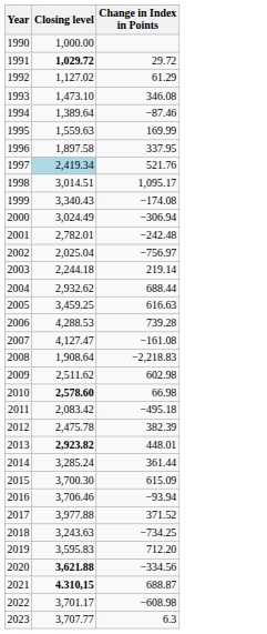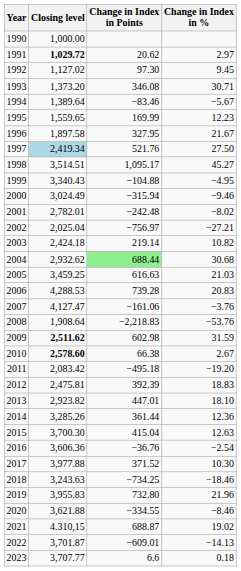 <table class="wikitable sortable" style="text-align:right;">
 <tr>
 <th>Year</th>
 <th>Closing level</th>
 <th>Change in Index<br>in Points</th>
+<th>Change in Index<br>in %</th>
 </tr>
 <tr>
 <td>1990</td>
 <td>1,000.00</td>
 <td></td>
+<td></td>
 </tr>
 <tr>
 <td>1991</td>
 <td><strong>1,029.72</strong></td>
-<td>29.72</td>
+<td>20.62</td>
+<td>2.97</td>
 </tr>
 <tr>
 <td>1992</td>
 <td>1,127.02</td>
-<td>61.29</td>
+<td>97.30</td>
+<td>9.45</td>
 </tr>
 <tr>
 <td>1993</td>
-<td>1,473.10</td>
+<td>1,373.20</td>
 <td>346.08</td>
+<td>30.71</td>
 </tr>
 <tr>
 <td>1994</td>
 <td>1,389.64</td>
-<td>−87.46</td>
+<td>−83.46</td>
+<td>−5.67</td>
 </tr>
 <tr>
 <td>1995</td>
-<td>1,559.63</td>
+<td>1,559.65</td>
 <td>169.99</td>
+<td>12.23</td>
 </tr>
 <tr>
 <td>1996</td>
 <td>1,897.58</td>
-<td>337.95</td>
+<td>327.95</td>
+<td>21.67</td>
 </tr>
 <tr>
 <td>1997</td>
 <td style="background: lightblue;">2,419.34</td>
 <td>521.76</td>
+<td>27.50</td>
 </tr>
 <tr>
 <td>1998</td>
-<td>3,014.51</td>
+<td>3,514.51</td>
 <td>1,095.17</td>
+<td>45.27</td>
 </tr>
 <tr>
 <td>1999</td>
 <td>3,340.43</td>
-<td>−174.08</td>
+<td>−104.88</td>
+<td>−4.95</td>
 </tr>
 <tr>
 <td>2000</td>
 <td>3,024.49</td>
-<td>−306.94</td>
+<td>−315.94</td>
+<td>−9.46</td>
 </tr>
 <tr>
 <td>2001</td>
 <td>2,782.01</td>
 <td>−242.48</td>
+<td>−8.02</td>
 </tr>
 <tr>
 <td>2002</td>
 <td>2,025.04</td>
 <td>−756.97</td>
+<td>−27.21</td>
 </tr>
 <tr>
 <td>2003</td>
-<td>2,244.18</td>
+<td>2,424.18</td>
 <td>219.14</td>
+<td>10.82</td>
 </tr>
 <tr>
 <td>2004</td>
 <td>2,932.62</td>
-<td>688.44</td>
+<td style="background: lightgreen;">688.44</td>
+<td>30.68</td>
 </tr>
 <tr>
 <td>2005</td>
 <td>3,459.25</td>
 <td>616.63</td>
+<td>21.03</td>
 </tr>
 <tr>
 <td>2006</td>
 <td>4,288.53</td>
 <td>739.28</td>
+<td>20.83</td>
 </tr>
 <tr>
 <td>2007</td>
 <td>4,127.47</td>
-<td>−161.08</td>
+<td>−161.06</td>
+<td>−3.76</td>
 </tr>
 <tr>
 <td>2008</td>
 <td>1,908.64</td>
 <td>−2,218.83</td>
+<td>−53.76</td>
 </tr>
 <tr>
 <td>2009</td>
-<td>2,511.62</td>
+<td><strong>2,511.62</strong></td>
 <td>602.98</td>
+<td>31.59</td>
 </tr>
 <tr>
 <td>2010</td>
 <td><strong>2,578.60</strong></td>
-<td>66.98</td>
+<td>66.38</td>
+<td>2.67</td>
 </tr>
 <tr>
 <td>2011</td>
 <td>2,083.42</td>
 <td>−495.18</td>
+<td>−19.20</td>
 </tr>
 <tr>
 <td>2012</td>
-<td>2,475.78</td>
-<td>382.39</td>
+<td>2,475.81</td>
+<td>392.39</td>
+<td>18.83</td>
 </tr>
 <tr>
 <td>2013</td>
-<td><strong>2,923.82</strong></td>
-<td>448.01</td>
+<td>2,923.82</td>
+<td>447.01</td>
+<td>18.10</td>
 </tr>
 <tr>
 <td>2014</td>
-<td>3,285.24</td>
+<td>3,285.26</td>
 <td>361.44</td>
+<td>12.36</td>
 </tr>
 <tr>
 <td>2015</td>
 <td>3,700.30</td>
-<td>615.09</td>
+<td>415.04</td>
+<td>12.63</td>
 </tr>
 <tr>
 <td>2016</td>
-<td>3,706.46</td>
-<td>−93.94</td>
+<td>3,606.36</td>
+<td>−36.76</td>
+<td>−2.54</td>
 </tr>
 <tr>
 <td>2017</td>
 <td>3,977.88</td>
 <td>371.52</td>
+<td>10.30</td>
 </tr>
 <tr>
 <td>2018</td>
 <td>3,243.63</td>
 <td>−734.25</td>
+<td>−18.46</td>
 </tr>
 <tr>
 <td>2019</td>
-<td>3,595.83</td>
-<td>712.20</td>
+<td>3,955.83</td>
+<td>732.80</td>
+<td>21.96</td>
 </tr>
 <tr>
 <td>2020</td>
-<td><strong>3,621.88</strong></td>
-<td>−334.56</td>
+<td>3,621.88</td>
+<td>−334.55</td>
+<td>−8.46</td>
 </tr>
 <tr>
 <td>2021</td>
-<td><strong>4.310,15</strong></td>
+<td>4.310,15</td>
 <td>688.87</td>
+<td>19.02</td>
 </tr>
 <tr>
 <td>2022</td>
-<td>3,701.17</td>
-<td>−608.98</td>
+<td>3,701.87</td>
+<td>−609.01</td>
+<td>−14.13</td>
 </tr>
 <tr>
 <td>2023</td>
 <td>3,707.77</td>
-<td>6.3</td>
+<td>6.6</td>
+<td>0.18</td>
 </tr>
 </table>
